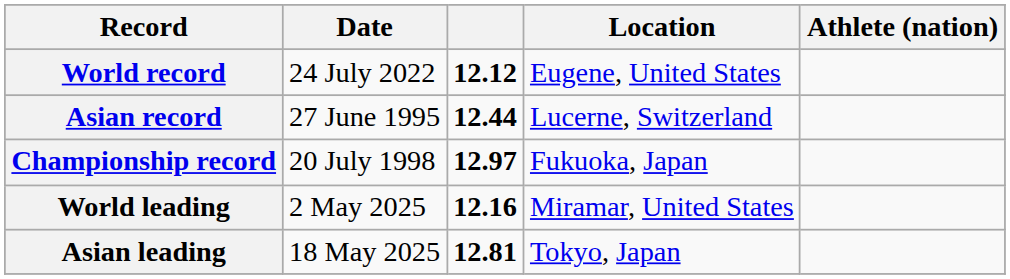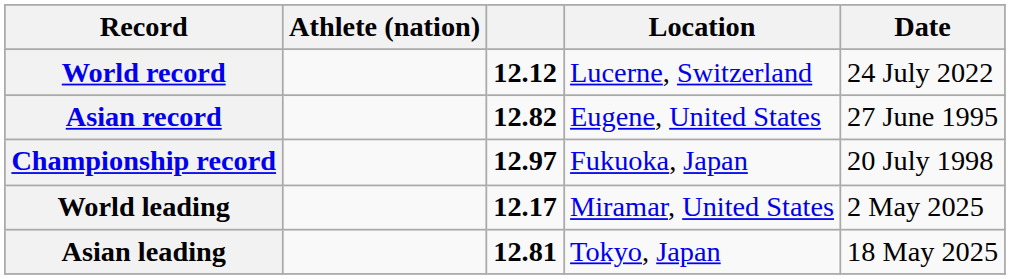 <table class="wikitable">
 <tr>
 <th scope="col">Record</th>
-<th scope="col">Date</th>
+<th scope="col">Athlete (nation)</th>
 <th scope="col"></th>
 <th scope="col">Location</th>
-<th scope="col">Athlete (nation)</th>
+<th scope="col">Date</th>
 </tr>
 <tr>
 <th scope="row"><a href='#'>World record</a></th>
+<td></td>
+<td align="center"><strong>12.12</strong></td>
+<td><a href='#'>Lucerne</a>, <a href='#'>Switzerland</a></td>
 <td>24 July 2022</td>
-<td align="center"><strong>12.12</strong></td>
-<td><a href='#'>Eugene</a>, <a href='#'>United States</a></td>
-<td></td>
 </tr>
 <tr>
 <th scope="row"><a href='#'>Asian record</a></th>
+<td></td>
+<td align="center"><strong>12.82</strong></td>
+<td><a href='#'>Eugene</a>, <a href='#'>United States</a></td>
 <td>27 June 1995</td>
-<td align="center"><strong>12.44</strong></td>
-<td><a href='#'>Lucerne</a>, <a href='#'>Switzerland</a></td>
-<td></td>
 </tr>
 <tr>
 <th><a href='#'>Championship record</a></th>
-<td>20 July 1998</td>
+<td></td>
 <td align="center"><strong>12.97</strong></td>
 <td><a href='#'>Fukuoka</a>, <a href='#'>Japan</a></td>
-<td></td>
+<td>20 July 1998</td>
 </tr>
 <tr>
 <th scope="row">World leading</th>
+<td></td>
+<td align="center"><strong>12.17</strong></td>
+<td><a href='#'>Miramar</a>, <a href='#'>United States</a></td>
 <td>2 May 2025</td>
-<td align="center"><strong>12.16</strong></td>
-<td><a href='#'>Miramar</a>, <a href='#'>United States</a></td>
-<td></td>
 </tr>
 <tr>
 <th scope="row">Asian leading</th>
-<td>18 May 2025</td>
+<td></td>
 <td align="center"><strong>12.81</strong></td>
 <td><a href='#'>Tokyo</a>, <a href='#'>Japan</a></td>
-<td></td>
+<td>18 May 2025</td>
 </tr>
 </table>
